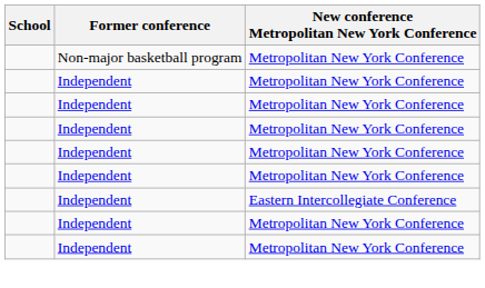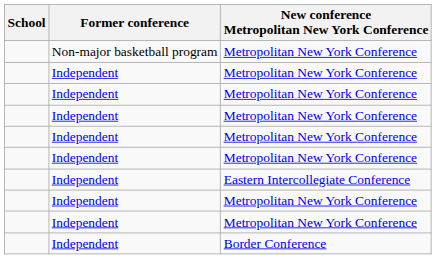 <table class="wikitable sortable">
 <tr>
 <th>School</th>
 <th>Former conference</th>
 <th>New conference<br>Metropolitan New York Conference</th>
 </tr>
 <tr>
 <td></td>
 <td>Non-major basketball program</td>
 <td><a href='#'>Metropolitan New York Conference</a></td>
 </tr>
 <tr>
 <td></td>
 <td><a href='#'>Independent</a></td>
 <td><a href='#'>Metropolitan New York Conference</a></td>
 </tr>
 <tr>
 <td></td>
 <td><a href='#'>Independent</a></td>
 <td><a href='#'>Metropolitan New York Conference</a></td>
 </tr>
 <tr>
 <td></td>
 <td><a href='#'>Independent</a></td>
 <td><a href='#'>Metropolitan New York Conference</a></td>
 </tr>
 <tr>
 <td></td>
 <td><a href='#'>Independent</a></td>
 <td><a href='#'>Metropolitan New York Conference</a></td>
 </tr>
 <tr>
 <td></td>
 <td><a href='#'>Independent</a></td>
 <td><a href='#'>Metropolitan New York Conference</a></td>
 </tr>
 <tr>
 <td></td>
 <td><a href='#'>Independent</a></td>
 <td><a href='#'>Eastern Intercollegiate Conference</a></td>
 </tr>
 <tr>
 <td></td>
 <td><a href='#'>Independent</a></td>
 <td><a href='#'>Metropolitan New York Conference</a></td>
 </tr>
 <tr>
 <td></td>
 <td><a href='#'>Independent</a></td>
 <td><a href='#'>Metropolitan New York Conference</a></td>
 </tr>
+<tr>
+<td></td>
+<td><a href='#'>Independent</a></td>
+<td><a href='#'>Border Conference</a></td>
+</tr>
 </table>
